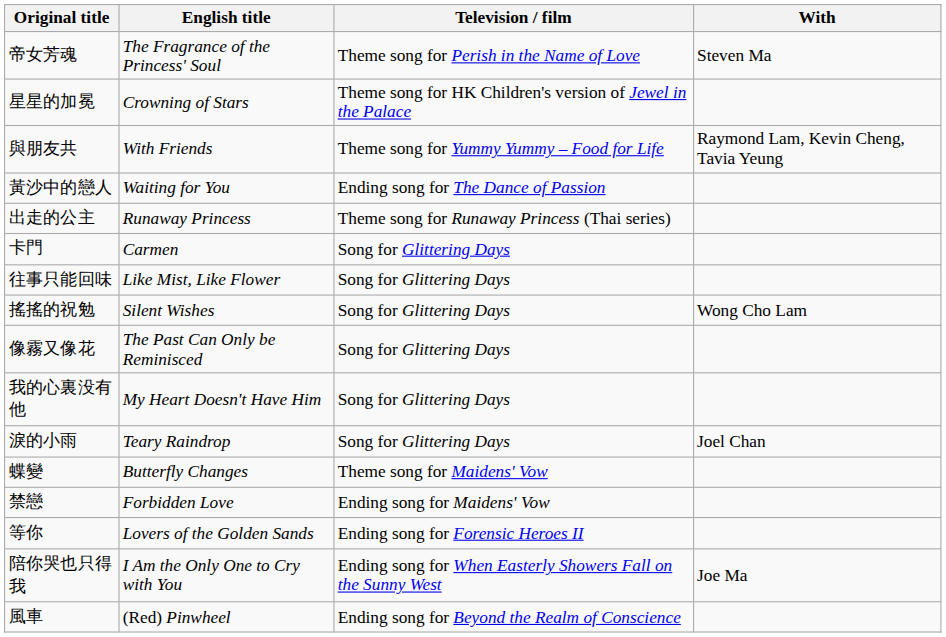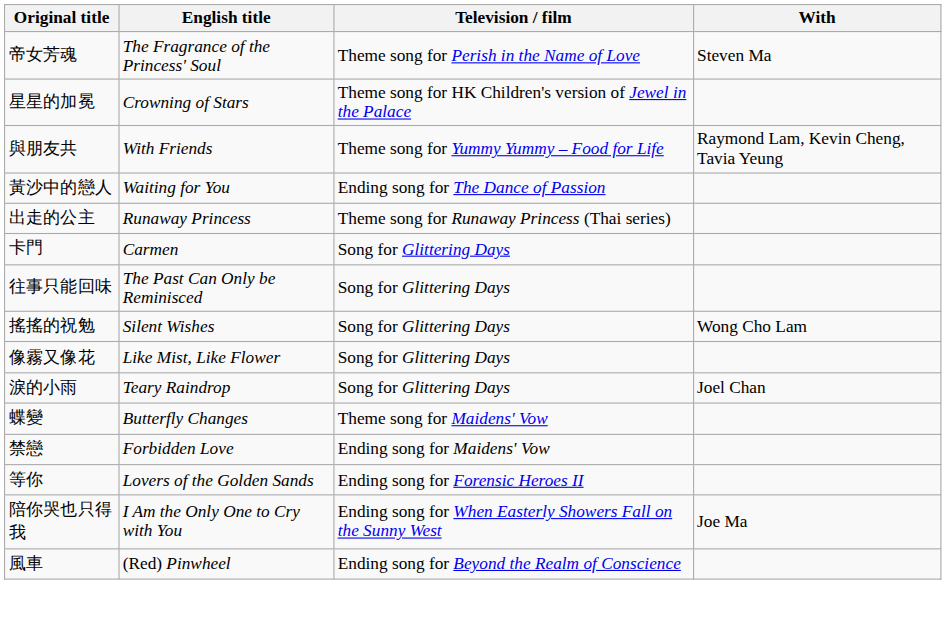 <table class="wikitable sortable">
 <tr>
 <th>Original title</th>
 <th>English title</th>
 <th>Television / film</th>
 <th>With</th>
 </tr>
 <tr>
 <td>帝女芳魂</td>
 <td><em>The Fragrance of the Princess' Soul</em></td>
 <td>Theme song for <em><a href='#'>Perish in the Name of Love</a></em></td>
 <td>Steven Ma</td>
 </tr>
 <tr>
 <td>星星的加冕</td>
 <td><em>Crowning of Stars</em></td>
 <td>Theme song for HK Children's version of <em><a href='#'>Jewel in the Palace</a></em></td>
 <td></td>
 </tr>
 <tr>
 <td>與朋友共</td>
 <td><em>With Friends</em></td>
 <td>Theme song for <em><a href='#'>Yummy Yummy – Food for Life</a></em></td>
 <td>Raymond Lam, Kevin Cheng, Tavia Yeung</td>
 </tr>
 <tr>
 <td>黃沙中的戀人</td>
 <td><em>Waiting for You</em></td>
 <td>Ending song for <em><a href='#'>The Dance of Passion</a></em></td>
 <td></td>
 </tr>
 <tr>
 <td>出走的公主</td>
 <td><em>Runaway Princess</em></td>
 <td>Theme song for <em>Runaway Princess</em> (Thai series)</td>
 <td></td>
 </tr>
 <tr>
 <td>卡門</td>
 <td><em>Carmen</em></td>
 <td>Song for <em><a href='#'>Glittering Days</a></em></td>
 <td></td>
 </tr>
 <tr>
 <td>往事只能回味</td>
-<td><em>Like Mist, Like Flower</em></td>
+<td><em>The Past Can Only be Reminisced</em></td>
 <td>Song for <em>Glittering Days</em></td>
 <td></td>
 </tr>
 <tr>
 <td>搖搖的祝勉</td>
 <td><em>Silent Wishes</em></td>
 <td>Song for <em>Glittering Days</em></td>
 <td>Wong Cho Lam</td>
 </tr>
 <tr>
 <td>像霧又像花</td>
-<td><em>The Past Can Only be Reminisced</em></td>
-<td>Song for <em>Glittering Days</em></td>
-<td></td>
-</tr>
-<tr>
-<td>我的心裏没有他</td>
-<td><em>My Heart Doesn't Have Him</em></td>
+<td><em>Like Mist, Like Flower</em></td>
 <td>Song for <em>Glittering Days</em></td>
 <td></td>
 </tr>
 <tr>
 <td>淚的小雨</td>
 <td><em>Teary Raindrop</em></td>
 <td>Song for <em>Glittering Days</em></td>
 <td>Joel Chan</td>
 </tr>
 <tr>
 <td>蝶變</td>
 <td><em>Butterfly Changes</em></td>
 <td>Theme song for <em><a href='#'>Maidens' Vow</a></em></td>
 <td></td>
 </tr>
 <tr>
 <td>禁戀</td>
 <td><em>Forbidden Love</em></td>
 <td>Ending song for <em>Maidens' Vow</em></td>
 <td></td>
 </tr>
 <tr>
 <td>等你</td>
 <td><em>Lovers of the Golden Sands</em></td>
 <td>Ending song for <em><a href='#'>Forensic Heroes II</a></em></td>
 <td></td>
 </tr>
 <tr>
 <td>陪你哭也只得我</td>
 <td><em>I Am the Only One to Cry with You</em></td>
 <td>Ending song for <em><a href='#'>When Easterly Showers Fall on the Sunny West</a></em></td>
 <td>Joe Ma</td>
 </tr>
 <tr>
 <td>風車</td>
 <td>(Red) <em>Pinwheel</em></td>
 <td>Ending song for <em><a href='#'>Beyond the Realm of Conscience</a></em></td>
 <td></td>
 </tr>
 </table>
